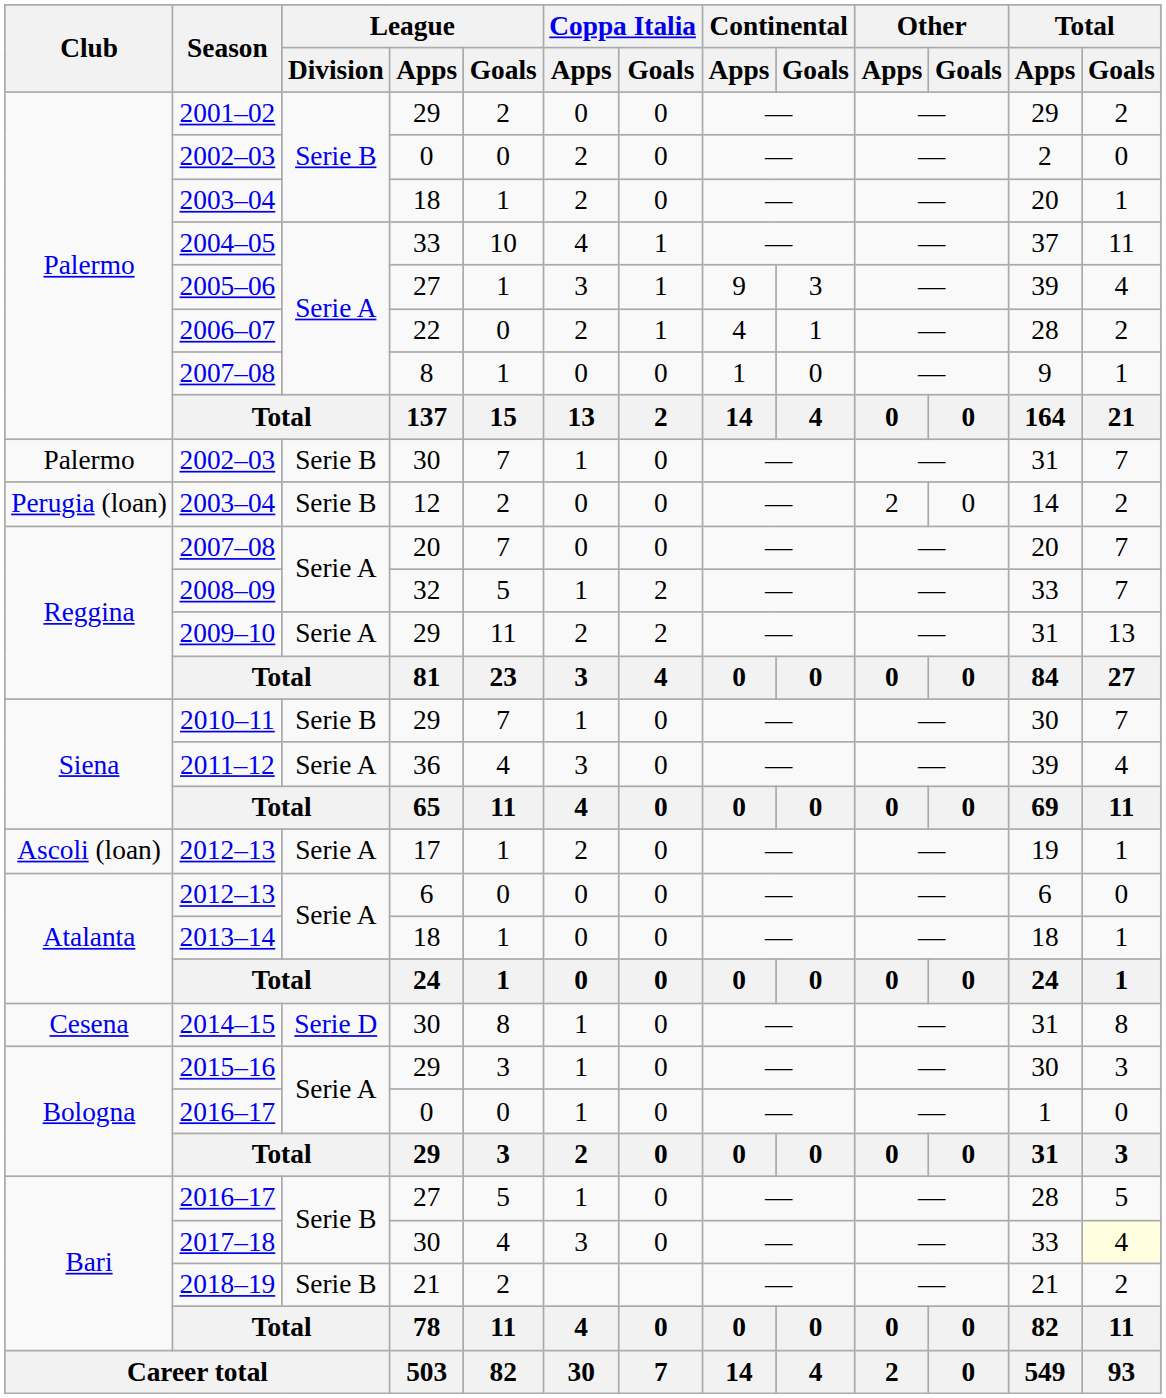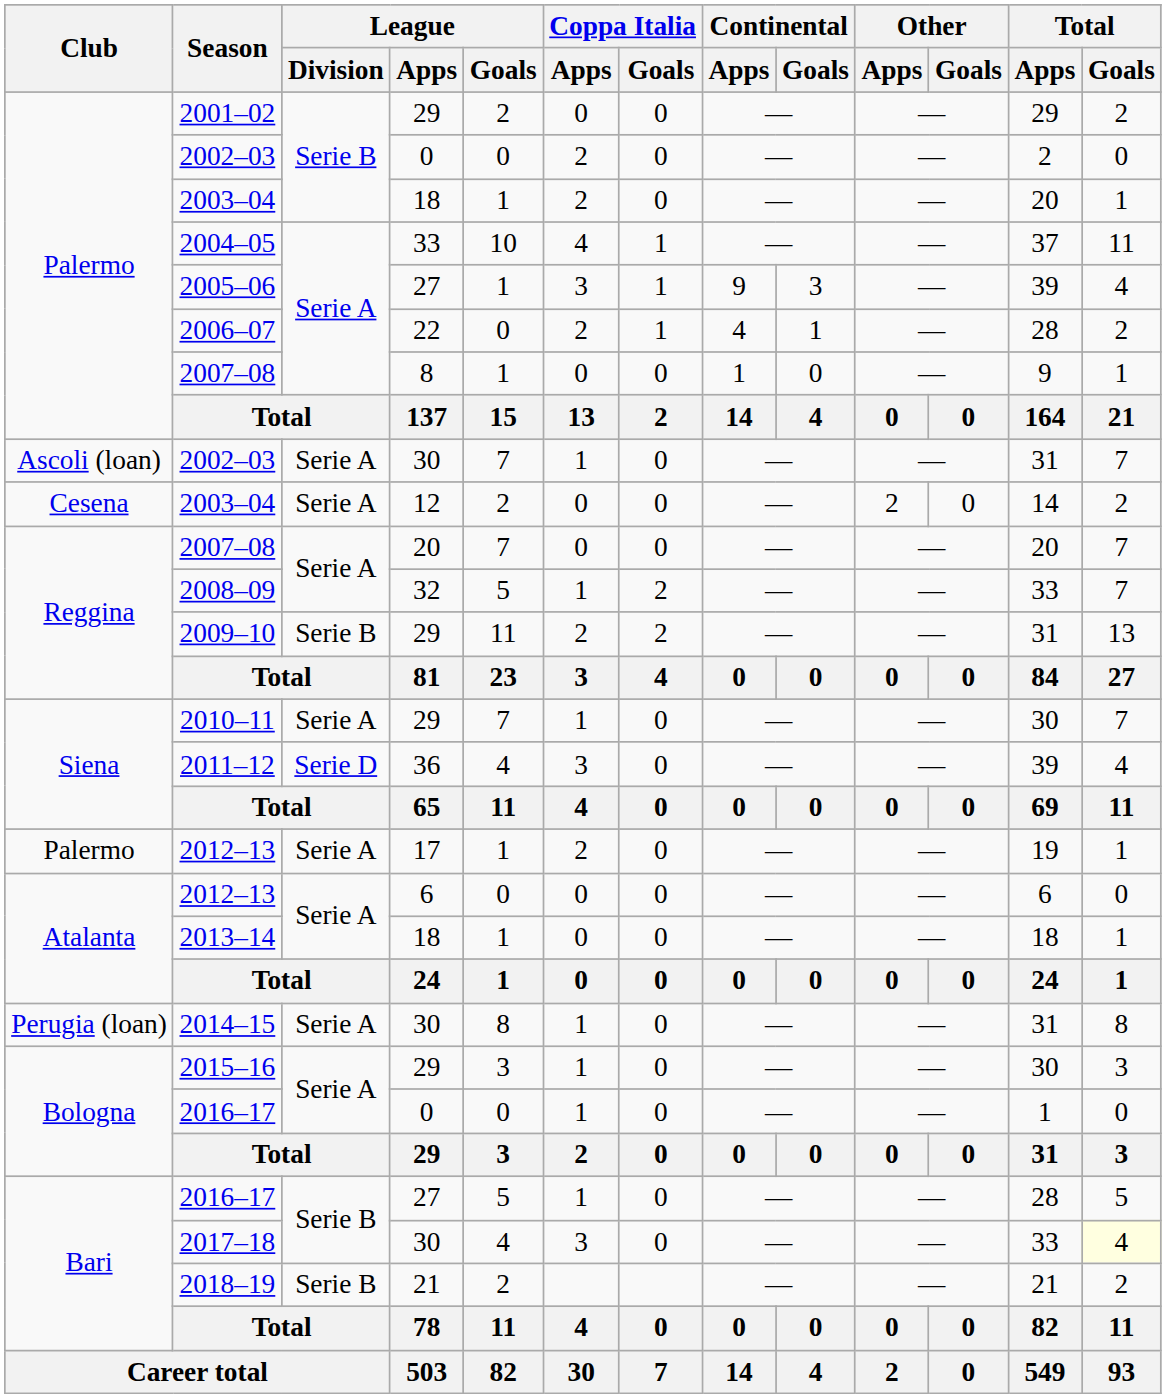 <table class="wikitable" style="text-align: center;">
 <tr>
 <th rowspan="2">Club</th>
 <th rowspan="2">Season</th>
 <th colspan="3">League</th>
 <th colspan="2"><a href='#'>Coppa Italia</a></th>
 <th colspan="2">Continental</th>
 <th colspan="2">Other</th>
 <th colspan="2">Total</th>
 </tr>
 <tr>
 <th>Division</th>
 <th>Apps</th>
 <th>Goals</th>
 <th>Apps</th>
 <th>Goals</th>
 <th>Apps</th>
 <th>Goals</th>
 <th>Apps</th>
 <th>Goals</th>
 <th>Apps</th>
 <th>Goals</th>
 </tr>
 <tr>
 <td rowspan="8"><a href='#'>Palermo</a></td>
 <td><a href='#'>2001–02</a></td>
 <td rowspan="3"><a href='#'>Serie B</a></td>
 <td>29</td>
 <td>2</td>
 <td>0</td>
 <td>0</td>
 <td colspan="2">—</td>
 <td colspan="2">—</td>
 <td>29</td>
 <td>2</td>
 </tr>
 <tr>
 <td><a href='#'>2002–03</a></td>
 <td>0</td>
 <td>0</td>
 <td>2</td>
 <td>0</td>
 <td colspan="2">—</td>
 <td colspan="2">—</td>
 <td>2</td>
 <td>0</td>
 </tr>
 <tr>
 <td><a href='#'>2003–04</a></td>
 <td>18</td>
 <td>1</td>
 <td>2</td>
 <td>0</td>
 <td colspan="2">—</td>
 <td colspan="2">—</td>
 <td>20</td>
 <td>1</td>
 </tr>
 <tr>
 <td><a href='#'>2004–05</a></td>
 <td rowspan="4"><a href='#'>Serie A</a></td>
 <td>33</td>
 <td>10</td>
 <td>4</td>
 <td>1</td>
 <td colspan="2">—</td>
 <td colspan="2">—</td>
 <td>37</td>
 <td>11</td>
 </tr>
 <tr>
 <td><a href='#'>2005–06</a></td>
 <td>27</td>
 <td>1</td>
 <td>3</td>
 <td>1</td>
 <td>9</td>
 <td>3</td>
 <td colspan="2">—</td>
 <td>39</td>
 <td>4</td>
 </tr>
 <tr>
 <td><a href='#'>2006–07</a></td>
 <td>22</td>
 <td>0</td>
 <td>2</td>
 <td>1</td>
 <td>4</td>
 <td>1</td>
 <td colspan="2">—</td>
 <td>28</td>
 <td>2</td>
 </tr>
 <tr>
 <td><a href='#'>2007–08</a></td>
 <td>8</td>
 <td>1</td>
 <td>0</td>
 <td>0</td>
 <td>1</td>
 <td>0</td>
 <td colspan="2">—</td>
 <td>9</td>
 <td>1</td>
 </tr>
 <tr>
 <th colspan="2">Total</th>
 <th>137</th>
 <th>15</th>
 <th>13</th>
 <th>2</th>
 <th>14</th>
 <th>4</th>
 <th>0</th>
 <th>0</th>
 <th>164</th>
 <th>21</th>
 </tr>
 <tr>
-<td>Palermo</td>
+<td><a href='#'>Ascoli</a> (loan)</td>
 <td><a href='#'>2002–03</a></td>
-<td>Serie B</td>
+<td>Serie A</td>
 <td>30</td>
 <td>7</td>
 <td>1</td>
 <td>0</td>
 <td colspan="2">—</td>
 <td colspan="2">—</td>
 <td>31</td>
 <td>7</td>
 </tr>
 <tr>
-<td><a href='#'>Perugia</a> (loan)</td>
+<td><a href='#'>Cesena</a></td>
 <td><a href='#'>2003–04</a></td>
-<td>Serie B</td>
+<td>Serie A</td>
 <td>12</td>
 <td>2</td>
 <td>0</td>
 <td>0</td>
 <td colspan="2">—</td>
 <td>2</td>
 <td>0</td>
 <td>14</td>
 <td>2</td>
 </tr>
 <tr>
 <td rowspan="4"><a href='#'>Reggina</a></td>
 <td><a href='#'>2007–08</a></td>
 <td rowspan="2">Serie A</td>
 <td>20</td>
 <td>7</td>
 <td>0</td>
 <td>0</td>
 <td colspan="2">—</td>
 <td colspan="2">—</td>
 <td>20</td>
 <td>7</td>
 </tr>
 <tr>
 <td><a href='#'>2008–09</a></td>
 <td>32</td>
 <td>5</td>
 <td>1</td>
 <td>2</td>
 <td colspan="2">—</td>
 <td colspan="2">—</td>
 <td>33</td>
 <td>7</td>
 </tr>
 <tr>
 <td><a href='#'>2009–10</a></td>
-<td>Serie A</td>
+<td>Serie B</td>
 <td>29</td>
 <td>11</td>
 <td>2</td>
 <td>2</td>
 <td colspan="2">—</td>
 <td colspan="2">—</td>
 <td>31</td>
 <td>13</td>
 </tr>
 <tr>
 <th colspan="2">Total</th>
 <th>81</th>
 <th>23</th>
 <th>3</th>
 <th>4</th>
 <th>0</th>
 <th>0</th>
 <th>0</th>
 <th>0</th>
 <th>84</th>
 <th>27</th>
 </tr>
 <tr>
 <td rowspan="3"><a href='#'>Siena</a></td>
 <td><a href='#'>2010–11</a></td>
-<td>Serie B</td>
+<td>Serie A</td>
 <td>29</td>
 <td>7</td>
 <td>1</td>
 <td>0</td>
 <td colspan="2">—</td>
 <td colspan="2">—</td>
 <td>30</td>
 <td>7</td>
 </tr>
 <tr>
 <td><a href='#'>2011–12</a></td>
-<td>Serie A</td>
+<td><a href='#'>Serie D</a></td>
 <td>36</td>
 <td>4</td>
 <td>3</td>
 <td>0</td>
 <td colspan="2">—</td>
 <td colspan="2">—</td>
 <td>39</td>
 <td>4</td>
 </tr>
 <tr>
 <th colspan="2">Total</th>
 <th>65</th>
 <th>11</th>
 <th>4</th>
 <th>0</th>
 <th>0</th>
 <th>0</th>
 <th>0</th>
 <th>0</th>
 <th>69</th>
 <th>11</th>
 </tr>
 <tr>
-<td><a href='#'>Ascoli</a> (loan)</td>
+<td>Palermo</td>
 <td><a href='#'>2012–13</a></td>
 <td>Serie A</td>
 <td>17</td>
 <td>1</td>
 <td>2</td>
 <td>0</td>
 <td colspan="2">—</td>
 <td colspan="2">—</td>
 <td>19</td>
 <td>1</td>
 </tr>
 <tr>
 <td rowspan="3"><a href='#'>Atalanta</a></td>
 <td><a href='#'>2012–13</a></td>
 <td rowspan="2">Serie A</td>
 <td>6</td>
 <td>0</td>
 <td>0</td>
 <td>0</td>
 <td colspan="2">—</td>
 <td colspan="2">—</td>
 <td>6</td>
 <td>0</td>
 </tr>
 <tr>
 <td><a href='#'>2013–14</a></td>
 <td>18</td>
 <td>1</td>
 <td>0</td>
 <td>0</td>
 <td colspan="2">—</td>
 <td colspan="2">—</td>
 <td>18</td>
 <td>1</td>
 </tr>
 <tr>
 <th colspan="2">Total</th>
 <th>24</th>
 <th>1</th>
 <th>0</th>
 <th>0</th>
 <th>0</th>
 <th>0</th>
 <th>0</th>
 <th>0</th>
 <th>24</th>
 <th>1</th>
 </tr>
 <tr>
-<td><a href='#'>Cesena</a></td>
+<td><a href='#'>Perugia</a> (loan)</td>
 <td><a href='#'>2014–15</a></td>
-<td><a href='#'>Serie D</a></td>
+<td>Serie A</td>
 <td>30</td>
 <td>8</td>
 <td>1</td>
 <td>0</td>
 <td colspan="2">—</td>
 <td colspan="2">—</td>
 <td>31</td>
 <td>8</td>
 </tr>
 <tr>
 <td rowspan="3"><a href='#'>Bologna</a></td>
 <td><a href='#'>2015–16</a></td>
 <td rowspan="2">Serie A</td>
 <td>29</td>
 <td>3</td>
 <td>1</td>
 <td>0</td>
 <td colspan="2">—</td>
 <td colspan="2">—</td>
 <td>30</td>
 <td>3</td>
 </tr>
 <tr>
 <td><a href='#'>2016–17</a></td>
 <td>0</td>
 <td>0</td>
 <td>1</td>
 <td>0</td>
 <td colspan="2">—</td>
 <td colspan="2">—</td>
 <td>1</td>
 <td>0</td>
 </tr>
 <tr>
 <th colspan="2">Total</th>
 <th>29</th>
 <th>3</th>
 <th>2</th>
 <th>0</th>
 <th>0</th>
 <th>0</th>
 <th>0</th>
 <th>0</th>
 <th>31</th>
 <th>3</th>
 </tr>
 <tr>
 <td rowspan="4"><a href='#'>Bari</a></td>
 <td><a href='#'>2016–17</a></td>
 <td rowspan="2">Serie B</td>
 <td>27</td>
 <td>5</td>
 <td>1</td>
 <td>0</td>
 <td colspan="2">—</td>
 <td colspan="2">—</td>
 <td>28</td>
 <td>5</td>
 </tr>
 <tr>
 <td><a href='#'>2017–18</a></td>
 <td>30</td>
 <td>4</td>
 <td>3</td>
 <td>0</td>
 <td colspan="2">—</td>
 <td colspan="2">—</td>
 <td>33</td>
 <td style="background: lightyellow;">4</td>
 </tr>
 <tr>
 <td><a href='#'>2018–19</a></td>
 <td>Serie B</td>
 <td>21</td>
 <td>2</td>
 <td></td>
 <td></td>
 <td colspan="2">—</td>
 <td colspan="2">—</td>
 <td>21</td>
 <td>2</td>
 </tr>
 <tr>
 <th colspan="2">Total</th>
 <th>78</th>
 <th>11</th>
 <th>4</th>
 <th>0</th>
 <th>0</th>
 <th>0</th>
 <th>0</th>
 <th>0</th>
 <th>82</th>
 <th>11</th>
 </tr>
 <tr>
 <th colspan="3">Career total</th>
 <th>503</th>
 <th>82</th>
 <th>30</th>
 <th>7</th>
 <th>14</th>
 <th>4</th>
 <th>2</th>
 <th>0</th>
 <th>549</th>
 <th>93</th>
 </tr>
 </table>
